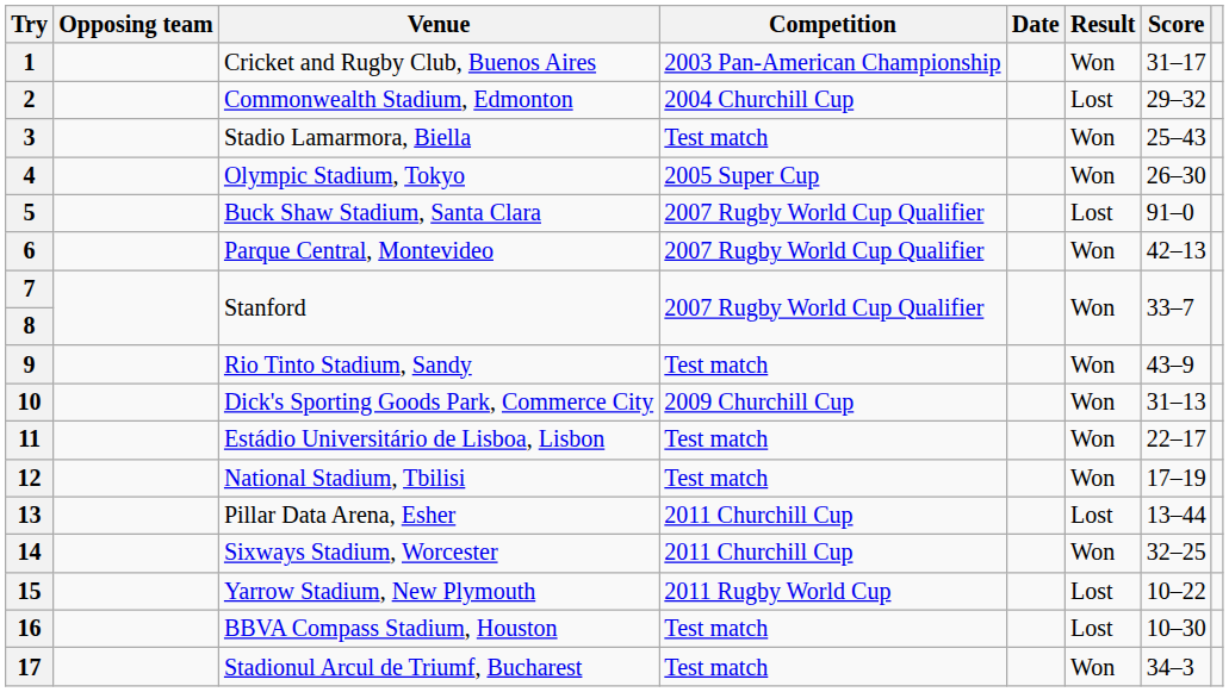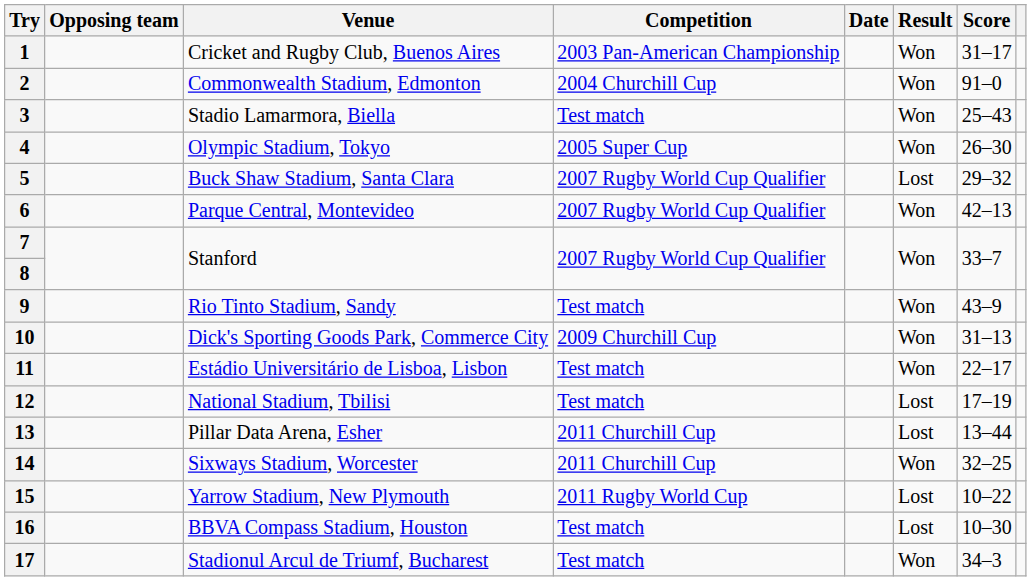 <table class="wikitable sortable">
 <tr>
 <th scope=col>Try</th>
 <th scope=col>Opposing team</th>
 <th scope=col>Venue</th>
 <th scope=col>Competition</th>
 <th scope=col>Date</th>
 <th scope=col>Result</th>
 <th scope=col>Score</th>
 <th scope=col class=unsortable></th>
 </tr>
 <tr>
 <th scope=row>1</th>
 <td></td>
 <td>Cricket and Rugby Club, <a href='#'>Buenos Aires</a></td>
 <td><a href='#'>2003 Pan-American Championship</a></td>
 <td></td>
 <td>Won</td>
 <td>31–17</td>
 <td></td>
 </tr>
 <tr>
 <th scope=row>2</th>
 <td></td>
 <td><a href='#'>Commonwealth Stadium</a>, <a href='#'>Edmonton</a></td>
 <td><a href='#'>2004 Churchill Cup</a></td>
 <td></td>
-<td>Lost</td>
-<td>29–32</td>
+<td>Won</td>
+<td>91–0</td>
 <td></td>
 </tr>
 <tr>
 <th scope=row>3</th>
 <td></td>
 <td>Stadio Lamarmora, <a href='#'>Biella</a></td>
 <td><a href='#'>Test match</a></td>
 <td></td>
 <td>Won</td>
 <td>25–43</td>
 <td></td>
 </tr>
 <tr>
 <th scope=row>4</th>
 <td></td>
 <td><a href='#'>Olympic Stadium</a>, <a href='#'>Tokyo</a></td>
 <td><a href='#'>2005 Super Cup</a></td>
 <td></td>
 <td>Won</td>
 <td>26–30</td>
 <td></td>
 </tr>
 <tr>
 <th scope=row>5</th>
 <td></td>
 <td><a href='#'>Buck Shaw Stadium</a>, <a href='#'>Santa Clara</a></td>
 <td><a href='#'>2007 Rugby World Cup Qualifier</a></td>
 <td></td>
 <td>Lost</td>
-<td>91–0</td>
+<td>29–32</td>
 <td></td>
 </tr>
 <tr>
 <th scope=row>6</th>
 <td></td>
 <td><a href='#'>Parque Central</a>, <a href='#'>Montevideo</a></td>
 <td><a href='#'>2007 Rugby World Cup Qualifier</a></td>
 <td></td>
 <td>Won</td>
 <td>42–13</td>
 <td></td>
 </tr>
 <tr>
 <th scope=row>7</th>
 <td rowspan=2></td>
 <td rowspan=2>Stanford</td>
 <td rowspan=2><a href='#'>2007 Rugby World Cup Qualifier</a></td>
 <td rowspan=2></td>
 <td rowspan=2>Won</td>
 <td rowspan=2>33–7</td>
 <td rowspan=2></td>
 </tr>
 <tr>
 <th scope=row>8</th>
 </tr>
 <tr>
 <th scope=row>9</th>
 <td></td>
 <td><a href='#'>Rio Tinto Stadium</a>, <a href='#'>Sandy</a></td>
 <td><a href='#'>Test match</a></td>
 <td></td>
 <td>Won</td>
 <td>43–9</td>
 <td></td>
 </tr>
 <tr>
 <th scope=row>10</th>
 <td></td>
 <td><a href='#'>Dick's Sporting Goods Park</a>, <a href='#'>Commerce City</a></td>
 <td><a href='#'>2009 Churchill Cup</a></td>
 <td></td>
 <td>Won</td>
 <td>31–13</td>
 <td></td>
 </tr>
 <tr>
 <th scope=row>11</th>
 <td></td>
 <td><a href='#'>Estádio Universitário de Lisboa</a>, <a href='#'>Lisbon</a></td>
 <td><a href='#'>Test match</a></td>
 <td></td>
 <td>Won</td>
 <td>22–17</td>
 <td></td>
 </tr>
 <tr>
 <th scope=row>12</th>
 <td></td>
 <td><a href='#'>National Stadium</a>, <a href='#'>Tbilisi</a></td>
 <td><a href='#'>Test match</a></td>
 <td></td>
-<td>Won</td>
+<td>Lost</td>
 <td>17–19</td>
 <td></td>
 </tr>
 <tr>
 <th scope=row>13</th>
 <td></td>
 <td>Pillar Data Arena, <a href='#'>Esher</a></td>
 <td><a href='#'>2011 Churchill Cup</a></td>
 <td></td>
 <td>Lost</td>
 <td>13–44</td>
 <td></td>
 </tr>
 <tr>
 <th scope=row>14</th>
 <td></td>
 <td><a href='#'>Sixways Stadium</a>, <a href='#'>Worcester</a></td>
 <td><a href='#'>2011 Churchill Cup</a></td>
 <td></td>
 <td>Won</td>
 <td>32–25</td>
 <td></td>
 </tr>
 <tr>
 <th scope=row>15</th>
 <td></td>
 <td><a href='#'>Yarrow Stadium</a>, <a href='#'>New Plymouth</a></td>
 <td><a href='#'>2011 Rugby World Cup</a></td>
 <td></td>
 <td>Lost</td>
 <td>10–22</td>
 <td></td>
 </tr>
 <tr>
 <th scope=row>16</th>
 <td></td>
 <td><a href='#'>BBVA Compass Stadium</a>, <a href='#'>Houston</a></td>
 <td><a href='#'>Test match</a></td>
 <td></td>
 <td>Lost</td>
 <td>10–30</td>
 <td></td>
 </tr>
 <tr>
 <th scope=row>17</th>
 <td></td>
 <td><a href='#'>Stadionul Arcul de Triumf</a>, <a href='#'>Bucharest</a></td>
 <td><a href='#'>Test match</a></td>
 <td></td>
 <td>Won</td>
 <td>34–3</td>
 <td></td>
 </tr>
 </table>
